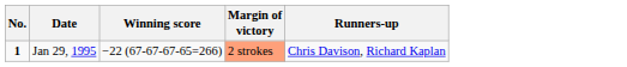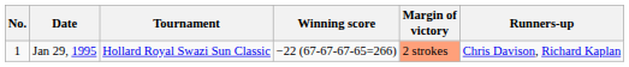 <table class="wikitable" style="font-size:95%;">
 <tr>
 <th>No.</th>
 <th>Date</th>
+<th>Tournament</th>
 <th>Winning score</th>
 <th>Margin of<br>victory</th>
 <th>Runners-up</th>
 </tr>
 <tr>
-<td align=center><strong>1</strong></td>
+<td align=center>1</td>
 <td align=right>Jan 29, <a href='#'>1995</a></td>
+<td><a href='#'>Hollard Royal Swazi Sun Classic</a></td>
 <td>−22 (67-67-67-65=266)</td>
 <td style="background: lightsalmon;">2 strokes</td>
 <td> <a href='#'>Chris Davison</a>,  <a href='#'>Richard Kaplan</a></td>
 </tr>
 </table>
